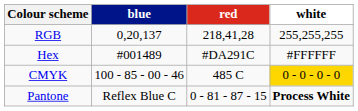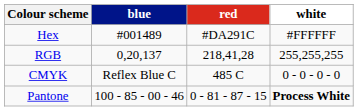 <table class="wikitable" style="text-align:center;">
 <tr>
 <th>Colour scheme</th>
 <th style="background-color:#001489;color:#FFF;">blue</th>
 <th style="background-color:#DA291C;color:#FFF;">red</th>
 <th style="background-color:White">white</th>
+</tr>
+<tr>
+<td><a href='#'>Hex</a></td>
+<td>#001489</td>
+<td>#DA291C</td>
+<td>#FFFFFF</td>
 </tr>
 <tr white>
 <td><a href='#'>RGB</a></td>
 <td>0,20,137</td>
 <td>218,41,28</td>
 <td>255,255,255</td>
 </tr>
 <tr>
-<td><a href='#'>Hex</a></td>
-<td>#001489</td>
-<td>#DA291C</td>
-<td>#FFFFFF</td>
-</tr>
-<tr>
 <td><a href='#'>CMYK</a></td>
-<td>100 - 85 - 00 - 46</td>
+<td>Reflex Blue C</td>
 <td>485 C</td>
-<td style="background: gold;">0 - 0 - 0 - 0</td>
+<td>0 - 0 - 0 - 0</td>
 </tr>
 <tr>
 <td><a href='#'>Pantone</a></td>
-<td>Reflex Blue C</td>
+<td>100 - 85 - 00 - 46</td>
 <td>0 - 81 - 87 - 15</td>
 <td><strong>Process White</strong></td>
 </tr>
 </table>
